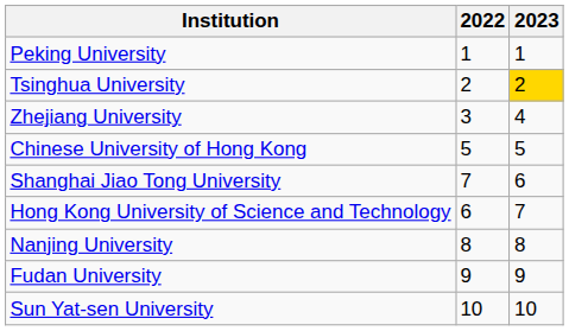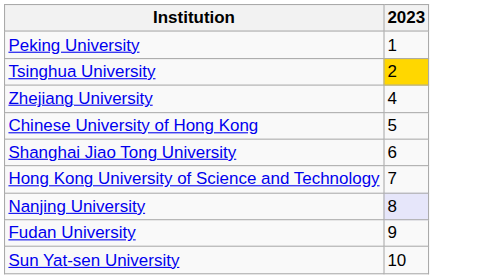 <table class="sortable wikitable" border="1">
 <tr>
 <th>Institution</th>
-<th>2022</th>
 <th>2023</th>
 </tr>
 <tr>
 <td><a href='#'>Peking University</a></td>
 <td>1</td>
-<td>1</td>
 </tr>
 <tr>
 <td><a href='#'>Tsinghua University</a></td>
-<td>2</td>
 <td style="background: gold;">2</td>
 </tr>
 <tr>
 <td><a href='#'>Zhejiang University</a></td>
-<td>3</td>
 <td>4</td>
 </tr>
 <tr>
 <td><a href='#'>Chinese University of Hong Kong</a></td>
 <td>5</td>
-<td>5</td>
 </tr>
 <tr>
 <td><a href='#'>Shanghai Jiao Tong University</a></td>
-<td>7</td>
 <td>6</td>
 </tr>
 <tr>
 <td><a href='#'>Hong Kong University of Science and Technology</a></td>
-<td>6</td>
 <td>7</td>
 </tr>
 <tr>
 <td><a href='#'>Nanjing University</a></td>
-<td>8</td>
-<td>8</td>
+<td style="background: lavender;">8</td>
 </tr>
 <tr>
 <td><a href='#'>Fudan University</a></td>
-<td>9</td>
 <td>9</td>
 </tr>
 <tr>
 <td><a href='#'>Sun Yat-sen University</a></td>
 <td>10</td>
-<td>10</td>
 </tr>
 </table>
